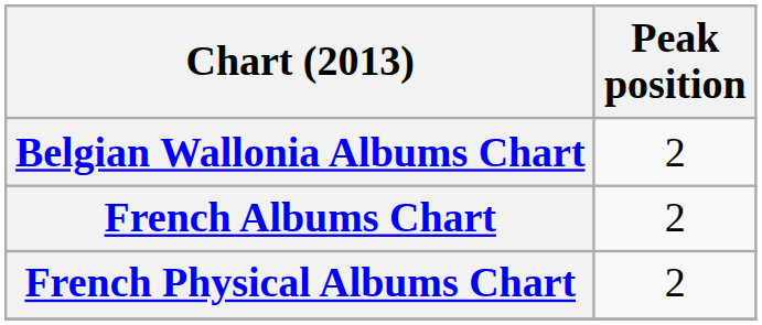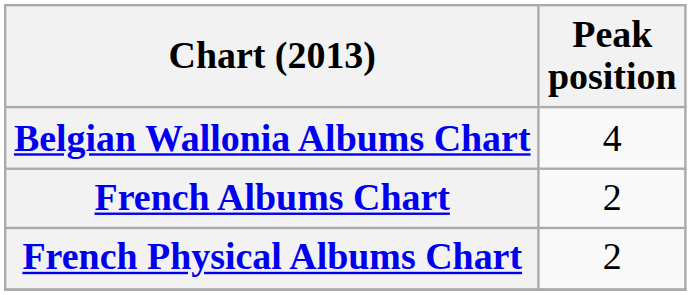 <table class="wikitable sortable plainrowheaders">
 <tr>
 <th scope="col">Chart (2013)</th>
 <th scope="col">Peak<br>position</th>
 </tr>
 <tr>
 <th scope="row"><a href='#'>Belgian Wallonia Albums Chart</a></th>
-<td style="text-align:center;">2</td>
+<td style="text-align:center;">4</td>
 </tr>
 <tr>
 <th scope="row"><a href='#'>French Albums Chart</a></th>
 <td style="text-align:center;">2</td>
 </tr>
 <tr>
 <th scope="row"><a href='#'>French Physical Albums Chart</a></th>
 <td style="text-align:center;">2</td>
 </tr>
 <tr>
 </tr>
 </table>
